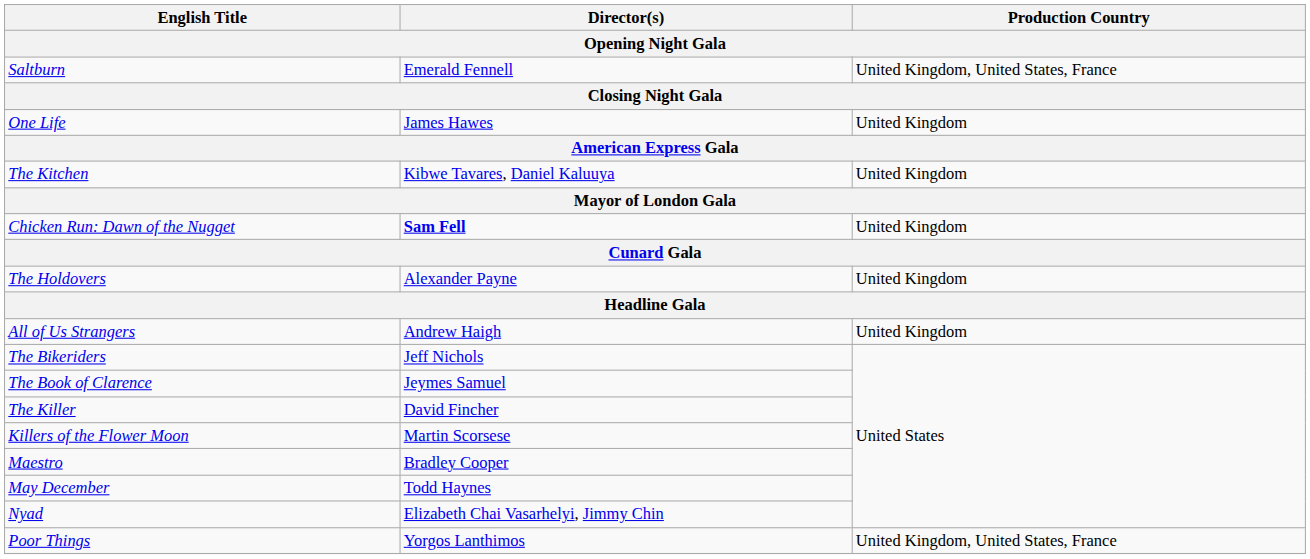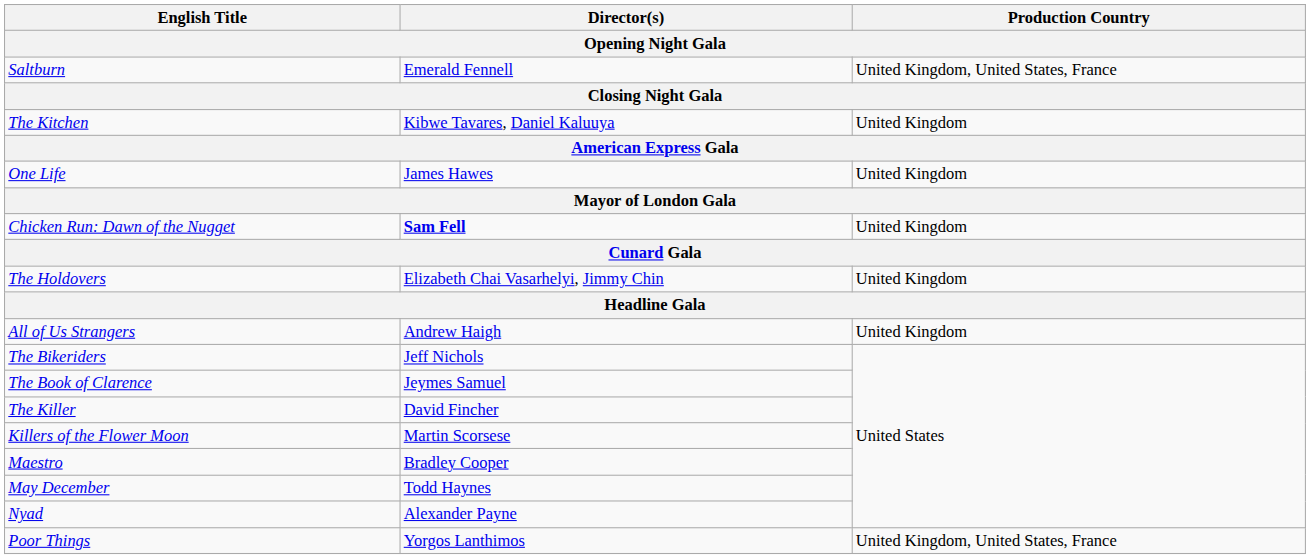 <table class="wikitable" style="width:100%; margin-bottom:4px">
 <tr>
 <th>English Title</th>
 <th>Director(s)</th>
 <th>Production Country</th>
 </tr>
 <tr>
 <th colspan="3">Opening Night Gala</th>
 </tr>
 <tr>
 <td><em><a href='#'>Saltburn</a></em></td>
 <td><a href='#'>Emerald Fennell</a></td>
 <td>United Kingdom, United States, France</td>
 </tr>
 <tr>
 <th colspan="3">Closing Night Gala</th>
 </tr>
 <tr>
-<td><em><a href='#'>One Life</a></em></td>
-<td><a href='#'>James Hawes</a></td>
+<td><em><a href='#'>The Kitchen</a></em></td>
+<td><a href='#'>Kibwe Tavares</a>, <a href='#'>Daniel Kaluuya</a></td>
 <td>United Kingdom</td>
 </tr>
 <tr>
 <th colspan="3"><a href='#'>American Express</a> Gala</th>
 </tr>
 <tr>
-<td><em><a href='#'>The Kitchen</a></em></td>
-<td><a href='#'>Kibwe Tavares</a>, <a href='#'>Daniel Kaluuya</a></td>
+<td><em><a href='#'>One Life</a></em></td>
+<td><a href='#'>James Hawes</a></td>
 <td>United Kingdom</td>
 </tr>
 <tr>
 <th colspan="3">Mayor of London Gala</th>
 </tr>
 <tr>
 <td><em><a href='#'>Chicken Run: Dawn of the Nugget</a></em></td>
 <td><strong><a href='#'>Sam Fell</a></strong></td>
 <td>United Kingdom</td>
 </tr>
 <tr>
 <th colspan="3"><a href='#'>Cunard</a> Gala</th>
 </tr>
 <tr>
 <td><em><a href='#'>The Holdovers</a></em></td>
-<td><a href='#'>Alexander Payne</a></td>
+<td><a href='#'>Elizabeth Chai Vasarhelyi</a>, <a href='#'>Jimmy Chin</a></td>
 <td>United Kingdom</td>
 </tr>
 <tr>
 <th colspan="3">Headline Gala</th>
 </tr>
 <tr>
 <td><em><a href='#'>All of Us Strangers</a></em></td>
 <td><a href='#'>Andrew Haigh</a></td>
 <td>United Kingdom</td>
 </tr>
 <tr>
 <td><em><a href='#'>The Bikeriders</a></em></td>
 <td><a href='#'>Jeff Nichols</a></td>
 <td rowspan="7">United States</td>
 </tr>
 <tr>
 <td><em><a href='#'>The Book of Clarence</a></em></td>
 <td><a href='#'>Jeymes Samuel</a></td>
 </tr>
 <tr>
 <td><em><a href='#'>The Killer</a></em></td>
 <td><a href='#'>David Fincher</a></td>
 </tr>
 <tr>
 <td><em><a href='#'>Killers of the Flower Moon</a></em></td>
 <td><a href='#'>Martin Scorsese</a></td>
 </tr>
 <tr>
 <td><em><a href='#'>Maestro</a></em></td>
 <td><a href='#'>Bradley Cooper</a></td>
 </tr>
 <tr>
 <td><em><a href='#'>May December</a></em></td>
 <td><a href='#'>Todd Haynes</a></td>
 </tr>
 <tr>
 <td><em><a href='#'>Nyad</a></em></td>
-<td><a href='#'>Elizabeth Chai Vasarhelyi</a>, <a href='#'>Jimmy Chin</a></td>
+<td><a href='#'>Alexander Payne</a></td>
 </tr>
 <tr>
 <td><em><a href='#'>Poor Things</a></em></td>
 <td><a href='#'>Yorgos Lanthimos</a></td>
 <td>United Kingdom, United States, France</td>
 </tr>
 <tr>
 </tr>
 </table>
